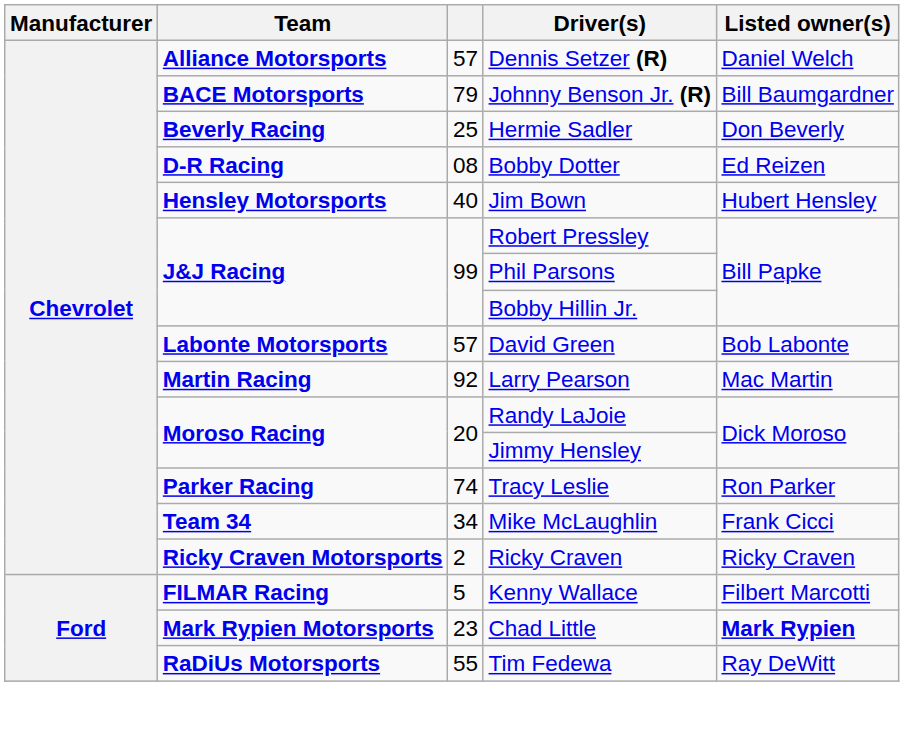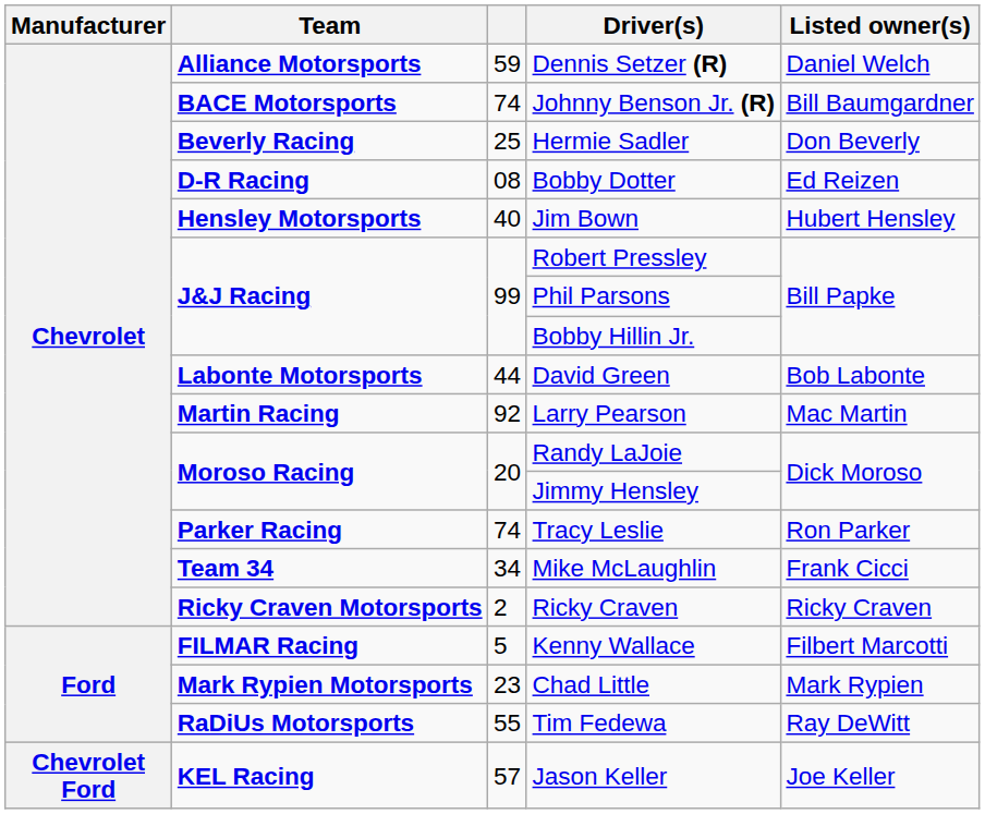 <table class="wikitable" style="font-size: 95%;">
 <tr>
 <th>Manufacturer</th>
 <th>Team</th>
 <th></th>
 <th>Driver(s)</th>
 <th>Listed owner(s)</th>
 </tr>
 <tr>
 <th rowspan=15><a href='#'>Chevrolet</a></th>
 <td><strong><a href='#'>Alliance Motorsports</a></strong></td>
-<td>57</td>
+<td>59</td>
 <td><a href='#'>Dennis Setzer</a> <strong>(R)</strong></td>
 <td><a href='#'>Daniel Welch</a></td>
 </tr>
 <tr>
 <td><strong><a href='#'>BACE Motorsports</a></strong></td>
-<td>79</td>
+<td>74</td>
 <td><a href='#'>Johnny Benson Jr.</a> <strong>(R)</strong></td>
 <td><a href='#'>Bill Baumgardner</a></td>
 </tr>
 <tr>
 <td><strong><a href='#'>Beverly Racing</a></strong></td>
 <td>25</td>
 <td><a href='#'>Hermie Sadler</a></td>
 <td><a href='#'>Don Beverly</a></td>
 </tr>
 <tr>
 <td><strong><a href='#'>D-R Racing</a></strong></td>
 <td>08</td>
 <td><a href='#'>Bobby Dotter</a></td>
 <td><a href='#'>Ed Reizen</a></td>
 </tr>
 <tr>
 <td><strong><a href='#'>Hensley Motorsports</a></strong></td>
 <td>40</td>
 <td><a href='#'>Jim Bown</a></td>
 <td><a href='#'>Hubert Hensley</a></td>
 </tr>
 <tr>
 <td rowspan=3><strong><a href='#'>J&J Racing</a></strong></td>
 <td rowspan=3>99</td>
 <td><a href='#'>Robert Pressley</a> <small></small></td>
 <td rowspan=3><a href='#'>Bill Papke</a></td>
 </tr>
 <tr>
 <td><a href='#'>Phil Parsons</a> <small></small></td>
 </tr>
 <tr>
 <td><a href='#'>Bobby Hillin Jr.</a> <small></small></td>
 </tr>
 <tr>
 <td><strong><a href='#'>Labonte Motorsports</a></strong></td>
-<td>57</td>
+<td>44</td>
 <td><a href='#'>David Green</a></td>
 <td><a href='#'>Bob Labonte</a></td>
 </tr>
 <tr>
 <td><strong><a href='#'>Martin Racing</a></strong></td>
 <td>92</td>
 <td><a href='#'>Larry Pearson</a></td>
 <td><a href='#'>Mac Martin</a></td>
 </tr>
 <tr>
 <td rowspan=2><strong><a href='#'>Moroso Racing</a></strong></td>
 <td rowspan=2>20</td>
 <td><a href='#'>Randy LaJoie</a> <small></small></td>
 <td rowspan=2><a href='#'>Dick Moroso</a></td>
 </tr>
 <tr>
 <td><a href='#'>Jimmy Hensley</a> <small></small></td>
 </tr>
 <tr>
 <td><strong><a href='#'>Parker Racing</a></strong></td>
 <td>74</td>
 <td><a href='#'>Tracy Leslie</a></td>
 <td><a href='#'>Ron Parker</a></td>
 </tr>
 <tr>
 <td><strong><a href='#'>Team 34</a></strong></td>
 <td>34</td>
 <td><a href='#'>Mike McLaughlin</a></td>
 <td><a href='#'>Frank Cicci</a></td>
 </tr>
 <tr>
 <td><strong><a href='#'>Ricky Craven Motorsports</a></strong></td>
 <td>2</td>
 <td><a href='#'>Ricky Craven</a></td>
 <td><a href='#'>Ricky Craven</a></td>
 </tr>
 <tr>
 <th rowspan=3><a href='#'>Ford</a></th>
 <td><strong><a href='#'>FILMAR Racing</a></strong></td>
 <td>5</td>
 <td><a href='#'>Kenny Wallace</a></td>
 <td><a href='#'>Filbert Marcotti</a></td>
 </tr>
 <tr>
 <td><strong><a href='#'>Mark Rypien Motorsports</a></strong></td>
 <td>23</td>
 <td><a href='#'>Chad Little</a></td>
-<td><strong><a href='#'>Mark Rypien</a></strong></td>
+<td><a href='#'>Mark Rypien</a></td>
 </tr>
 <tr>
 <td><strong><a href='#'>RaDiUs Motorsports</a></strong></td>
 <td>55</td>
 <td><a href='#'>Tim Fedewa</a></td>
 <td><a href='#'>Ray DeWitt</a></td>
 </tr>
+<tr>
+<th><a href='#'>Chevrolet</a><br><a href='#'>Ford</a></th>
+<td><strong><a href='#'>KEL Racing</a></strong></td>
+<td>57</td>
+<td><a href='#'>Jason Keller</a></td>
+<td><a href='#'>Joe Keller</a></td>
+</tr>
 </table>
